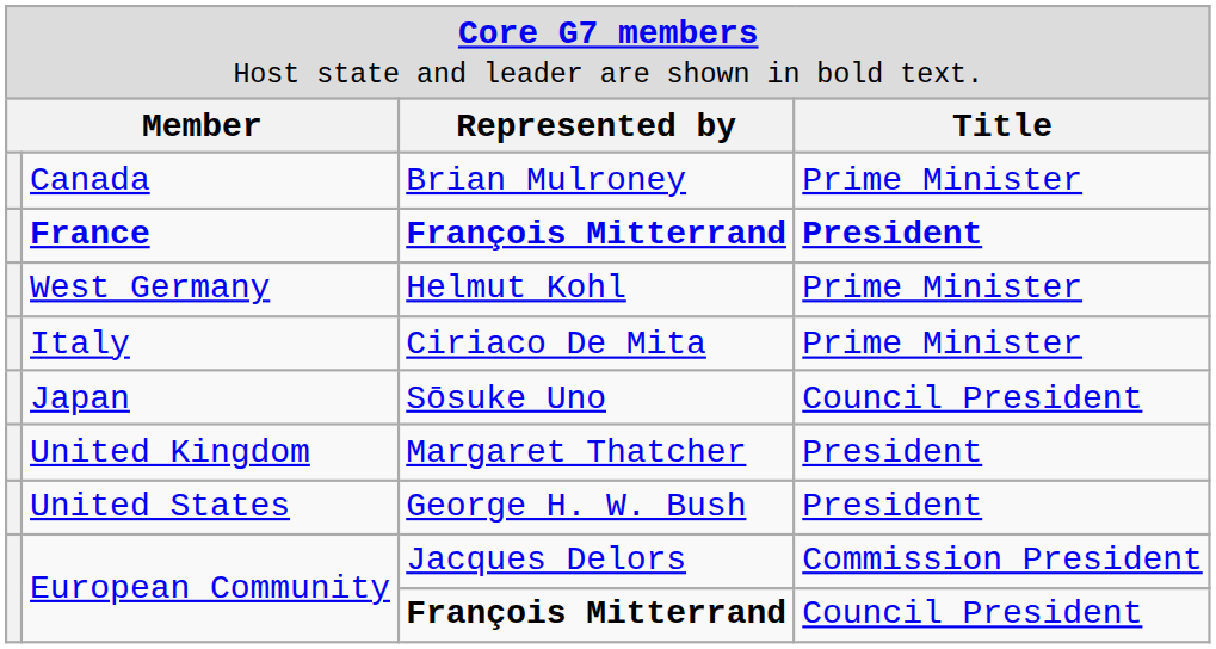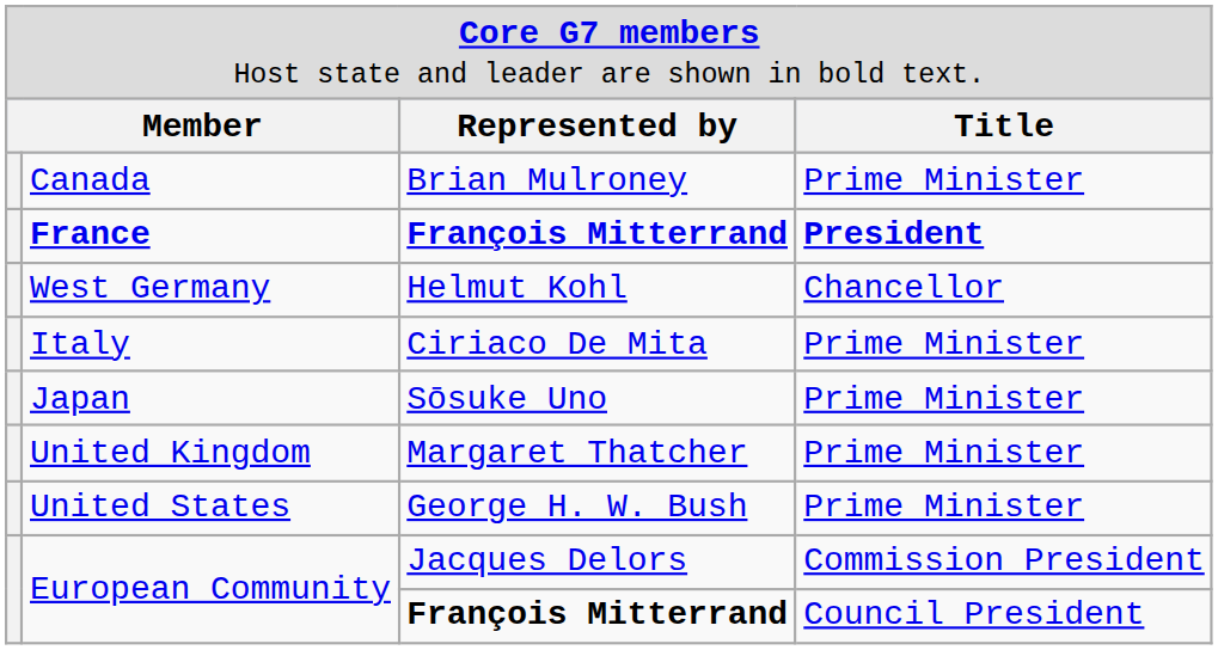 <table class="wikitable">
 <tr>
 <td colspan="4" style="text-align: center; background:Gainsboro"><strong><a href='#'>Core G7 members</a></strong><br><small>Host state and leader are shown in bold text.</small></td>
 </tr>
 <tr style="background:LightSteelBlue; text-align:center;">
 <th colspan=2>Member</th>
 <th>Represented by</th>
 <th>Title</th>
 </tr>
 <tr>
 <th></th>
 <td><a href='#'>Canada</a></td>
 <td><a href='#'>Brian Mulroney</a></td>
 <td><a href='#'>Prime Minister</a></td>
 </tr>
 <tr>
 <th></th>
 <td><strong><a href='#'>France</a></strong></td>
 <td><strong><a href='#'>François Mitterrand</a></strong></td>
 <td><strong><a href='#'>President</a></strong></td>
 </tr>
 <tr>
 <th></th>
 <td><a href='#'>West Germany</a></td>
 <td><a href='#'>Helmut Kohl</a></td>
-<td><a href='#'>Prime Minister</a></td>
+<td><a href='#'>Chancellor</a></td>
 </tr>
 <tr>
 <th></th>
 <td><a href='#'>Italy</a></td>
 <td><a href='#'>Ciriaco De Mita</a></td>
 <td><a href='#'>Prime Minister</a></td>
 </tr>
 <tr>
 <th></th>
 <td><a href='#'>Japan</a></td>
 <td><a href='#'>Sōsuke Uno</a></td>
-<td><a href='#'>Council President</a></td>
+<td><a href='#'>Prime Minister</a></td>
 </tr>
 <tr>
 <th></th>
 <td><a href='#'>United Kingdom</a></td>
 <td><a href='#'>Margaret Thatcher</a></td>
-<td><a href='#'>President</a></td>
+<td><a href='#'>Prime Minister</a></td>
 </tr>
 <tr>
 <th></th>
 <td><a href='#'>United States</a></td>
 <td><a href='#'>George H. W. Bush</a></td>
-<td><a href='#'>President</a></td>
+<td><a href='#'>Prime Minister</a></td>
 </tr>
 <tr>
 <th rowspan="2"></th>
 <td rowspan="2"><a href='#'>European Community</a></td>
 <td><a href='#'>Jacques Delors</a></td>
 <td><a href='#'>Commission President</a></td>
 </tr>
 <tr>
 <td><strong>François Mitterrand</strong></td>
 <td><a href='#'>Council President</a></td>
 </tr>
 </table>
